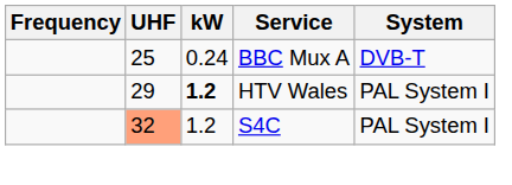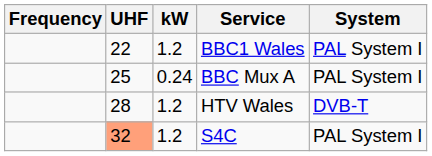 <table class="wikitable sortable">
 <tr>
 <th>Frequency</th>
 <th>UHF</th>
 <th>kW</th>
 <th>Service</th>
 <th>System</th>
 </tr>
 <tr>
 <td></td>
+<td>22</td>
+<td>1.2</td>
+<td><a href='#'>BBC1 Wales</a></td>
+<td><a href='#'>PAL</a> System I</td>
+</tr>
+<tr>
+<td></td>
 <td>25</td>
 <td>0.24</td>
 <td><a href='#'>BBC</a> Mux A</td>
-<td><a href='#'>DVB-T</a></td>
+<td>PAL System I</td>
 </tr>
 <tr>
 <td></td>
-<td>29</td>
-<td><strong>1.2</strong></td>
+<td>28</td>
+<td>1.2</td>
 <td>HTV Wales</td>
-<td>PAL System I</td>
+<td><a href='#'>DVB-T</a></td>
 </tr>
 <tr>
 <td></td>
 <td style="background: lightsalmon;">32</td>
 <td>1.2</td>
 <td><a href='#'>S4C</a></td>
 <td>PAL System I</td>
 </tr>
 </table>
